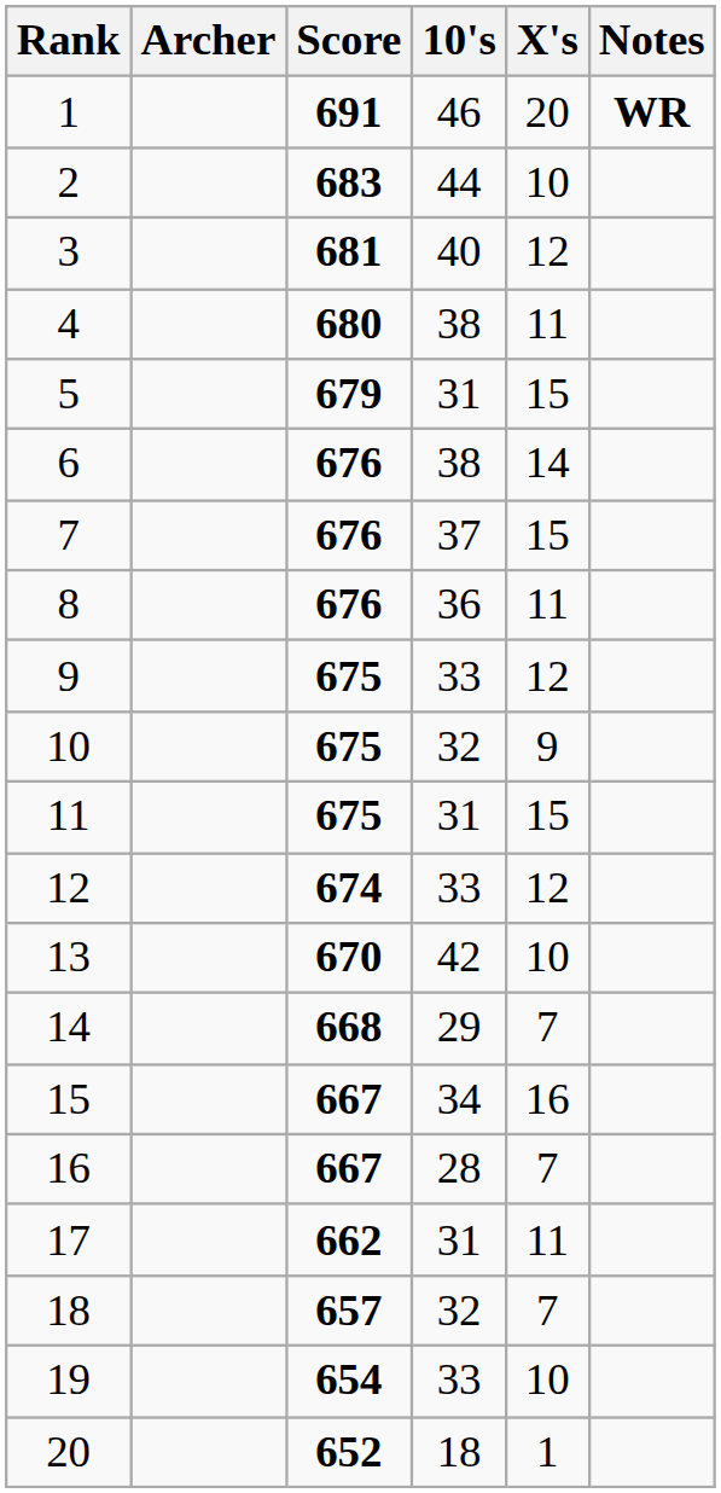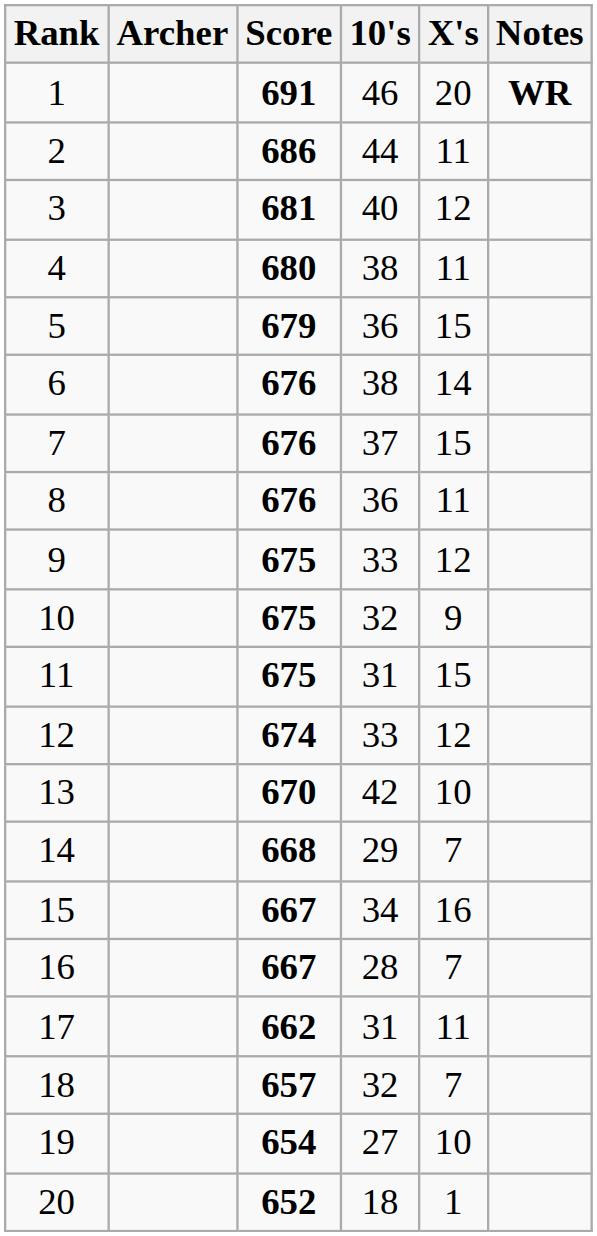 <table class="wikitable sortable" style="text-align:center">
 <tr>
 <th>Rank</th>
 <th>Archer</th>
 <th>Score</th>
 <th>10's</th>
 <th>X's</th>
 <th class="unsortable">Notes</th>
 </tr>
 <tr>
 <td>1</td>
 <td align=left></td>
 <td><strong>691</strong></td>
 <td>46</td>
 <td>20</td>
 <td><strong>WR</strong></td>
 </tr>
 <tr>
 <td>2</td>
 <td align=left></td>
-<td><strong>683</strong></td>
+<td><strong>686</strong></td>
 <td>44</td>
-<td>10</td>
+<td>11</td>
 <td></td>
 </tr>
 <tr>
 <td>3</td>
 <td align=left></td>
 <td><strong>681</strong></td>
 <td>40</td>
 <td>12</td>
 <td></td>
 </tr>
 <tr>
 <td>4</td>
 <td align=left></td>
 <td><strong>680</strong></td>
 <td>38</td>
 <td>11</td>
 <td></td>
 </tr>
 <tr>
 <td>5</td>
 <td align=left></td>
 <td><strong>679</strong></td>
-<td>31</td>
+<td>36</td>
 <td>15</td>
 <td></td>
 </tr>
 <tr>
 <td>6</td>
 <td align=left></td>
 <td><strong>676</strong></td>
 <td>38</td>
 <td>14</td>
 <td></td>
 </tr>
 <tr>
 <td>7</td>
 <td align=left></td>
 <td><strong>676</strong></td>
 <td>37</td>
 <td>15</td>
 <td></td>
 </tr>
 <tr>
 <td>8</td>
 <td align=left></td>
 <td><strong>676</strong></td>
 <td>36</td>
 <td>11</td>
 <td></td>
 </tr>
 <tr>
 <td>9</td>
 <td align=left></td>
 <td><strong>675</strong></td>
 <td>33</td>
 <td>12</td>
 <td></td>
 </tr>
 <tr>
 <td>10</td>
 <td align=left></td>
 <td><strong>675</strong></td>
 <td>32</td>
 <td>9</td>
 <td></td>
 </tr>
 <tr>
 <td>11</td>
 <td align=left></td>
 <td><strong>675</strong></td>
 <td>31</td>
 <td>15</td>
 <td></td>
 </tr>
 <tr>
 <td>12</td>
 <td align=left></td>
 <td><strong>674</strong></td>
 <td>33</td>
 <td>12</td>
 <td></td>
 </tr>
 <tr>
 <td>13</td>
 <td align=left></td>
 <td><strong>670</strong></td>
 <td>42</td>
 <td>10</td>
 <td></td>
 </tr>
 <tr>
 <td>14</td>
 <td align=left></td>
 <td><strong>668</strong></td>
 <td>29</td>
 <td>7</td>
 <td></td>
 </tr>
 <tr>
 <td>15</td>
 <td align=left></td>
 <td><strong>667</strong></td>
 <td>34</td>
 <td>16</td>
 <td></td>
 </tr>
 <tr>
 <td>16</td>
 <td align=left></td>
 <td><strong>667</strong></td>
 <td>28</td>
 <td>7</td>
 <td></td>
 </tr>
 <tr>
 <td>17</td>
 <td align=left></td>
 <td><strong>662</strong></td>
 <td>31</td>
 <td>11</td>
 <td></td>
 </tr>
 <tr>
 <td>18</td>
 <td align=left></td>
 <td><strong>657</strong></td>
 <td>32</td>
 <td>7</td>
 <td></td>
 </tr>
 <tr>
 <td>19</td>
 <td align=left></td>
 <td><strong>654</strong></td>
-<td>33</td>
+<td>27</td>
 <td>10</td>
 <td></td>
 </tr>
 <tr>
 <td>20</td>
 <td align=left></td>
 <td><strong>652</strong></td>
 <td>18</td>
 <td>1</td>
 <td></td>
 </tr>
 </table>
